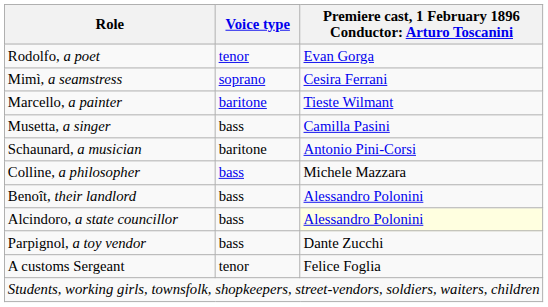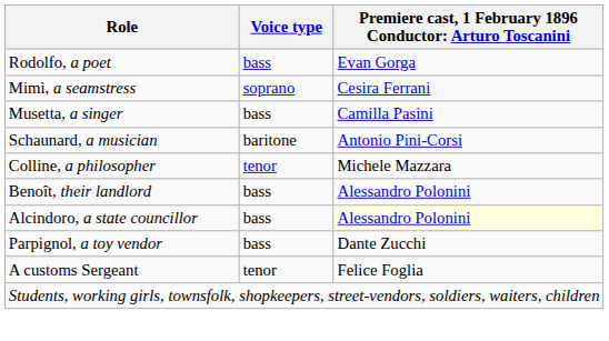 <table class="wikitable">
 <tr>
 <th>Role</th>
 <th><a href='#'>Voice type</a></th>
 <th>Premiere cast, 1 February 1896<br>Conductor: <a href='#'>Arturo Toscanini</a></th>
 </tr>
 <tr>
 <td>Rodolfo, <em>a poet</em></td>
-<td><a href='#'>tenor</a></td>
+<td><a href='#'>bass</a></td>
 <td><a href='#'>Evan Gorga</a></td>
 </tr>
 <tr>
 <td>Mimì, <em>a seamstress</em></td>
 <td><a href='#'>soprano</a></td>
 <td><a href='#'>Cesira Ferrani</a></td>
-</tr>
-<tr>
-<td>Marcello, <em>a painter</em></td>
-<td><a href='#'>baritone</a></td>
-<td><a href='#'>Tieste Wilmant</a></td>
 </tr>
 <tr>
 <td>Musetta, <em>a singer</em></td>
 <td>bass</td>
 <td><a href='#'>Camilla Pasini</a></td>
 </tr>
 <tr>
 <td>Schaunard, <em>a musician</em></td>
 <td>baritone</td>
 <td><a href='#'>Antonio Pini-Corsi</a></td>
 </tr>
 <tr>
 <td>Colline, <em>a philosopher</em></td>
-<td><a href='#'>bass</a></td>
+<td><a href='#'>tenor</a></td>
 <td>Michele Mazzara</td>
 </tr>
 <tr>
 <td>Benoît, <em>their landlord</em></td>
 <td>bass</td>
 <td><a href='#'>Alessandro Polonini</a></td>
 </tr>
 <tr>
 <td>Alcindoro, <em>a state councillor</em></td>
 <td>bass</td>
 <td style="background: lightyellow;"><a href='#'>Alessandro Polonini</a></td>
 </tr>
 <tr>
 <td>Parpignol, <em>a toy vendor</em></td>
 <td>bass</td>
 <td>Dante Zucchi</td>
 </tr>
 <tr>
 <td>A customs Sergeant</td>
 <td>tenor</td>
 <td>Felice Foglia</td>
 </tr>
 <tr>
 <td colspan="3"><em>Students, working girls, townsfolk, shopkeepers, street-vendors, soldiers, waiters, children</em></td>
 </tr>
 </table>
